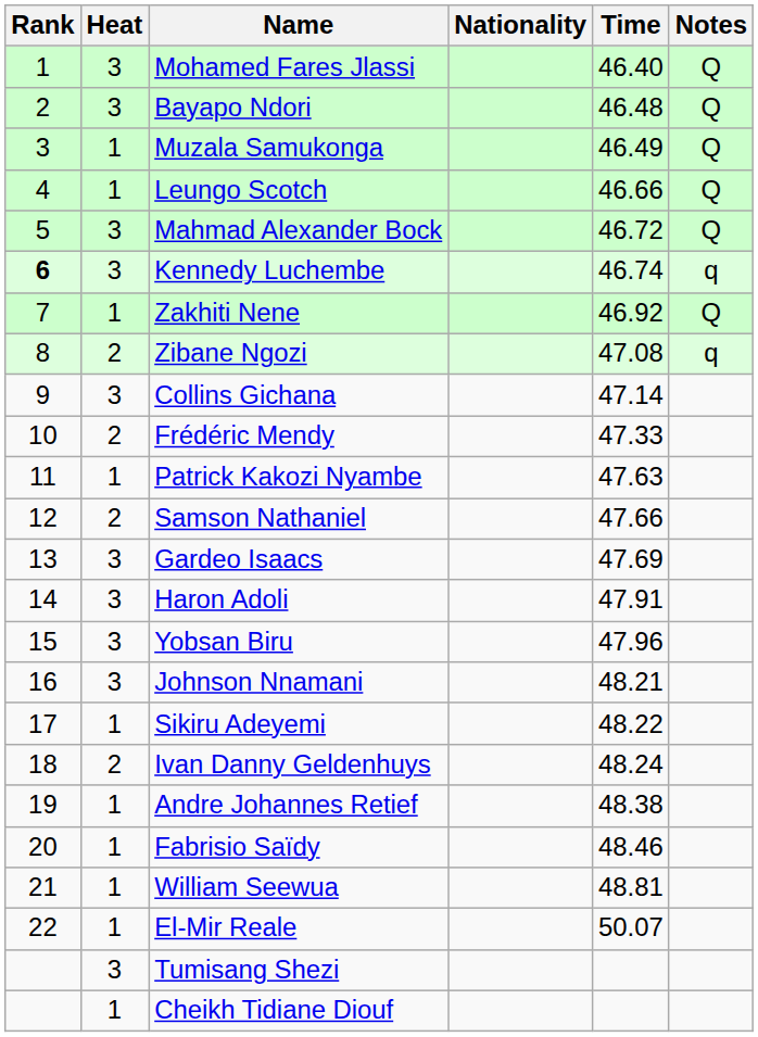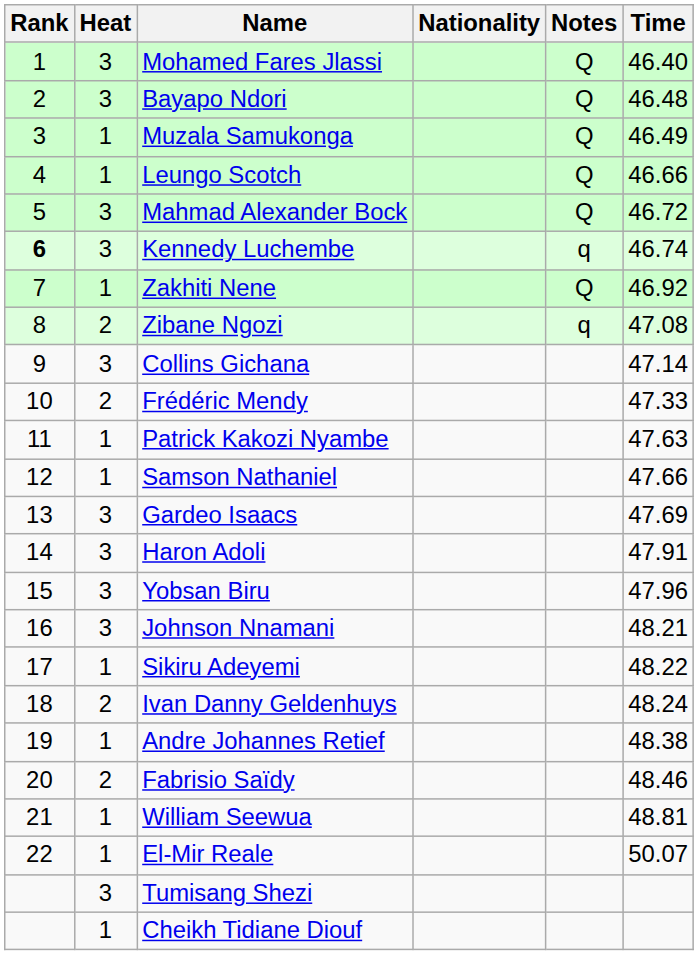 <table class="wikitable sortable" style="text-align:center">
 <tr>
 <th>Rank</th>
 <th>Heat</th>
 <th>Name</th>
 <th>Nationality</th>
+<th>Notes</th>
 <th>Time</th>
-<th>Notes</th>
 </tr>
 <tr bgcolor=ccffcc>
 <td>1</td>
 <td>3</td>
 <td align=left><a href='#'>Mohamed Fares Jlassi</a></td>
 <td align=left></td>
+<td>Q</td>
 <td>46.40</td>
-<td>Q</td>
 </tr>
 <tr bgcolor=ccffcc>
 <td>2</td>
 <td>3</td>
 <td align=left><a href='#'>Bayapo Ndori</a></td>
 <td align=left></td>
+<td>Q</td>
 <td>46.48</td>
-<td>Q</td>
 </tr>
 <tr bgcolor=ccffcc>
 <td>3</td>
 <td>1</td>
 <td align=left><a href='#'>Muzala Samukonga</a></td>
 <td align=left></td>
+<td>Q</td>
 <td>46.49</td>
-<td>Q</td>
 </tr>
 <tr bgcolor=ccffcc>
 <td>4</td>
 <td>1</td>
 <td align=left><a href='#'>Leungo Scotch</a></td>
 <td align=left></td>
+<td>Q</td>
 <td>46.66</td>
-<td>Q</td>
 </tr>
 <tr bgcolor=ccffcc>
 <td>5</td>
 <td>3</td>
 <td align=left><a href='#'>Mahmad Alexander Bock</a></td>
 <td align=left></td>
+<td>Q</td>
 <td>46.72</td>
-<td>Q</td>
 </tr>
 <tr bgcolor=ddffdd>
 <td><strong>6</strong></td>
 <td>3</td>
 <td align=left><a href='#'>Kennedy Luchembe</a></td>
 <td align=left></td>
+<td>q</td>
 <td>46.74</td>
-<td>q</td>
 </tr>
 <tr bgcolor=ccffcc>
 <td>7</td>
 <td>1</td>
 <td align=left><a href='#'>Zakhiti Nene</a></td>
 <td align=left></td>
+<td>Q</td>
 <td>46.92</td>
-<td>Q</td>
 </tr>
 <tr bgcolor=ddffdd>
 <td>8</td>
 <td>2</td>
 <td align=left><a href='#'>Zibane Ngozi</a></td>
 <td align=left></td>
+<td>q</td>
 <td>47.08</td>
-<td>q</td>
 </tr>
 <tr>
 <td>9</td>
 <td>3</td>
 <td align=left><a href='#'>Collins Gichana</a></td>
 <td align=left></td>
+<td></td>
 <td>47.14</td>
-<td></td>
 </tr>
 <tr>
 <td>10</td>
 <td>2</td>
 <td align=left><a href='#'>Frédéric Mendy</a></td>
 <td align=left></td>
+<td></td>
 <td>47.33</td>
-<td></td>
 </tr>
 <tr>
 <td>11</td>
 <td>1</td>
 <td align=left><a href='#'>Patrick Kakozi Nyambe</a></td>
 <td align=left></td>
+<td></td>
 <td>47.63</td>
-<td></td>
 </tr>
 <tr>
 <td>12</td>
-<td>2</td>
+<td>1</td>
 <td align=left><a href='#'>Samson Nathaniel</a></td>
 <td align=left></td>
+<td></td>
 <td>47.66</td>
-<td></td>
 </tr>
 <tr>
 <td>13</td>
 <td>3</td>
 <td align=left><a href='#'>Gardeo Isaacs</a></td>
 <td align=left></td>
+<td></td>
 <td>47.69</td>
-<td></td>
 </tr>
 <tr>
 <td>14</td>
 <td>3</td>
 <td align=left><a href='#'>Haron Adoli</a></td>
 <td align=left></td>
+<td></td>
 <td>47.91</td>
-<td></td>
 </tr>
 <tr>
 <td>15</td>
 <td>3</td>
 <td align=left><a href='#'>Yobsan Biru</a></td>
 <td align=left></td>
+<td></td>
 <td>47.96</td>
-<td></td>
 </tr>
 <tr>
 <td>16</td>
 <td>3</td>
 <td align=left><a href='#'>Johnson Nnamani</a></td>
 <td align=left></td>
+<td></td>
 <td>48.21</td>
-<td></td>
 </tr>
 <tr>
 <td>17</td>
 <td>1</td>
 <td align=left><a href='#'>Sikiru Adeyemi</a></td>
 <td align=left></td>
+<td></td>
 <td>48.22</td>
-<td></td>
 </tr>
 <tr>
 <td>18</td>
 <td>2</td>
 <td align=left><a href='#'>Ivan Danny Geldenhuys</a></td>
 <td align=left></td>
+<td></td>
 <td>48.24</td>
-<td></td>
 </tr>
 <tr>
 <td>19</td>
 <td>1</td>
 <td align=left><a href='#'>Andre Johannes Retief</a></td>
 <td align=left></td>
+<td></td>
 <td>48.38</td>
-<td></td>
 </tr>
 <tr>
 <td>20</td>
-<td>1</td>
+<td>2</td>
 <td align=left><a href='#'>Fabrisio Saïdy</a></td>
 <td align=left></td>
+<td></td>
 <td>48.46</td>
-<td></td>
 </tr>
 <tr>
 <td>21</td>
 <td>1</td>
 <td align=left><a href='#'>William Seewua</a></td>
 <td align=left></td>
+<td></td>
 <td>48.81</td>
-<td></td>
 </tr>
 <tr>
 <td>22</td>
 <td>1</td>
 <td align=left><a href='#'>El-Mir Reale</a></td>
 <td align=left></td>
+<td></td>
 <td>50.07</td>
-<td></td>
 </tr>
 <tr>
 <td></td>
 <td>3</td>
 <td align=left><a href='#'>Tumisang Shezi</a></td>
 <td align=left></td>
 <td></td>
 <td></td>
 </tr>
 <tr>
 <td></td>
 <td>1</td>
 <td align=left><a href='#'>Cheikh Tidiane Diouf</a></td>
 <td align=left></td>
 <td></td>
 <td></td>
 </tr>
 </table>
